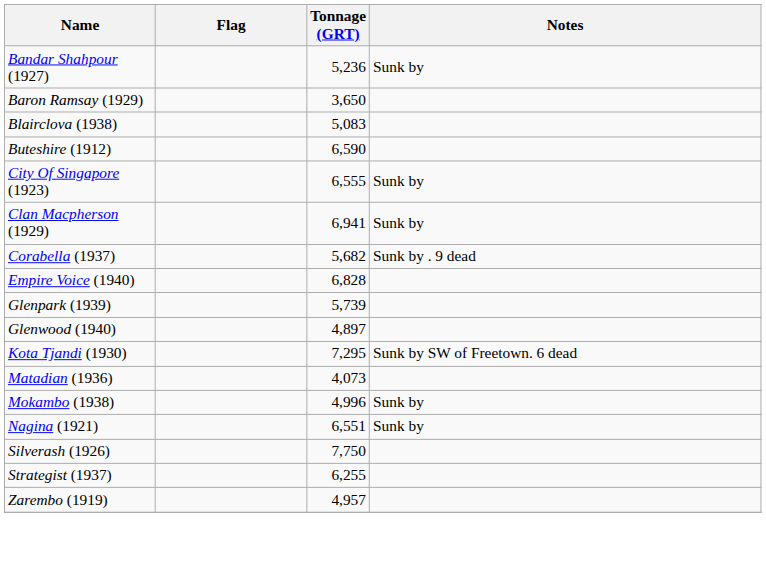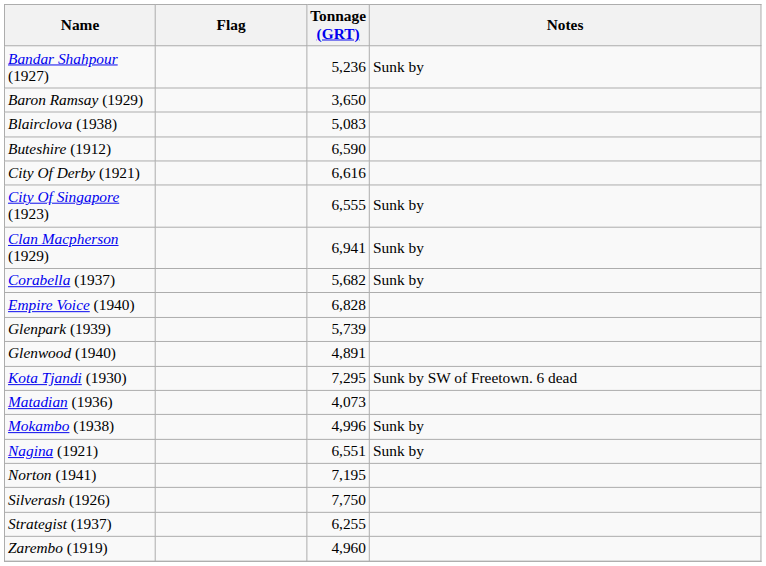 <table class="wikitable sortable">
 <tr>
 <th scope="col" width="150px">Name</th>
 <th scope="col" width="150px">Flag</th>
 <th scope="col" width="30px">Tonnage <a href='#'>(GRT)</a></th>
 <th scope="col" width="400px">Notes</th>
 </tr>
 <tr>
 <td align="left"><em><a href='#'>Bandar Shahpour</a></em> (1927)</td>
 <td align="left"></td>
 <td align="right">5,236</td>
 <td align="left">Sunk by </td>
 </tr>
 <tr>
 <td align="left"><em>Baron Ramsay</em> (1929)</td>
 <td align="left"></td>
 <td align="right">3,650</td>
 <td align="left"></td>
 </tr>
 <tr>
 <td align="left"><em>Blairclova</em> (1938)</td>
 <td align="left"></td>
 <td align="right">5,083</td>
 <td align="left"></td>
 </tr>
 <tr>
 <td align="left"><em>Buteshire</em> (1912)</td>
 <td align="left"></td>
 <td align="right">6,590</td>
 <td align="left"></td>
 </tr>
 <tr>
+<td align="left"><em>City Of Derby</em> (1921)</td>
+<td align="left"></td>
+<td align="right">6,616</td>
+<td align="left"></td>
+</tr>
+<tr>
 <td align="left"><em><a href='#'>City Of Singapore</a></em> (1923)</td>
 <td align="left"></td>
 <td align="right">6,555</td>
 <td align="left">Sunk by </td>
 </tr>
 <tr>
 <td align="left"><em><a href='#'>Clan Macpherson</a></em> (1929)</td>
 <td align="left"></td>
 <td align="right">6,941</td>
 <td align="left">Sunk by </td>
 </tr>
 <tr>
 <td align="left"><em><a href='#'>Corabella</a></em> (1937)</td>
 <td align="left"></td>
 <td align="right">5,682</td>
-<td align="left">Sunk by . 9 dead</td>
+<td align="left">Sunk by </td>
 </tr>
 <tr>
 <td align="left"><em><a href='#'>Empire Voice</a></em> (1940)</td>
 <td align="left"></td>
 <td align="right">6,828</td>
 <td align="left"></td>
 </tr>
 <tr>
 <td align="left"><em>Glenpark</em> (1939)</td>
 <td align="left"></td>
 <td align="right">5,739</td>
 <td align="left"></td>
 </tr>
 <tr>
 <td align="left"><em>Glenwood</em> (1940)</td>
 <td align="left"></td>
-<td align="right">4,897</td>
+<td align="right">4,891</td>
 <td align="left"></td>
 </tr>
 <tr>
 <td align="left"><em><a href='#'>Kota Tjandi</a></em> (1930)</td>
 <td align="left"></td>
 <td align="right">7,295</td>
 <td align="left">Sunk by   SW of Freetown. 6 dead</td>
 </tr>
 <tr>
 <td align="left"><em><a href='#'>Matadian</a></em> (1936)</td>
 <td align="left"></td>
 <td align="right">4,073</td>
 <td align="left"></td>
 </tr>
 <tr>
 <td align="left"><em><a href='#'>Mokambo</a></em> (1938)</td>
 <td align="left"></td>
 <td align="right">4,996</td>
 <td align="left">Sunk by </td>
 </tr>
 <tr>
 <td align="left"><em><a href='#'>Nagina</a></em> (1921)</td>
 <td align="left"></td>
 <td align="right">6,551</td>
 <td align="left">Sunk by </td>
 </tr>
 <tr>
+<td align="left"><em>Norton</em> (1941)</td>
+<td align="left"></td>
+<td align="right">7,195</td>
+<td align="left"></td>
+</tr>
+<tr>
 <td align="left"><em>Silverash</em> (1926)</td>
 <td align="left"></td>
 <td align="right">7,750</td>
 <td align="left"></td>
 </tr>
 <tr>
 <td align="left"><em>Strategist</em> (1937)</td>
 <td align="left"></td>
 <td align="right">6,255</td>
 <td align="left"></td>
 </tr>
 <tr>
 <td align="left"><em>Zarembo</em> (1919)</td>
 <td align="left"></td>
-<td align="right">4,957</td>
+<td align="right">4,960</td>
 <td align="left"></td>
 </tr>
 <tr>
 </tr>
 </table>
